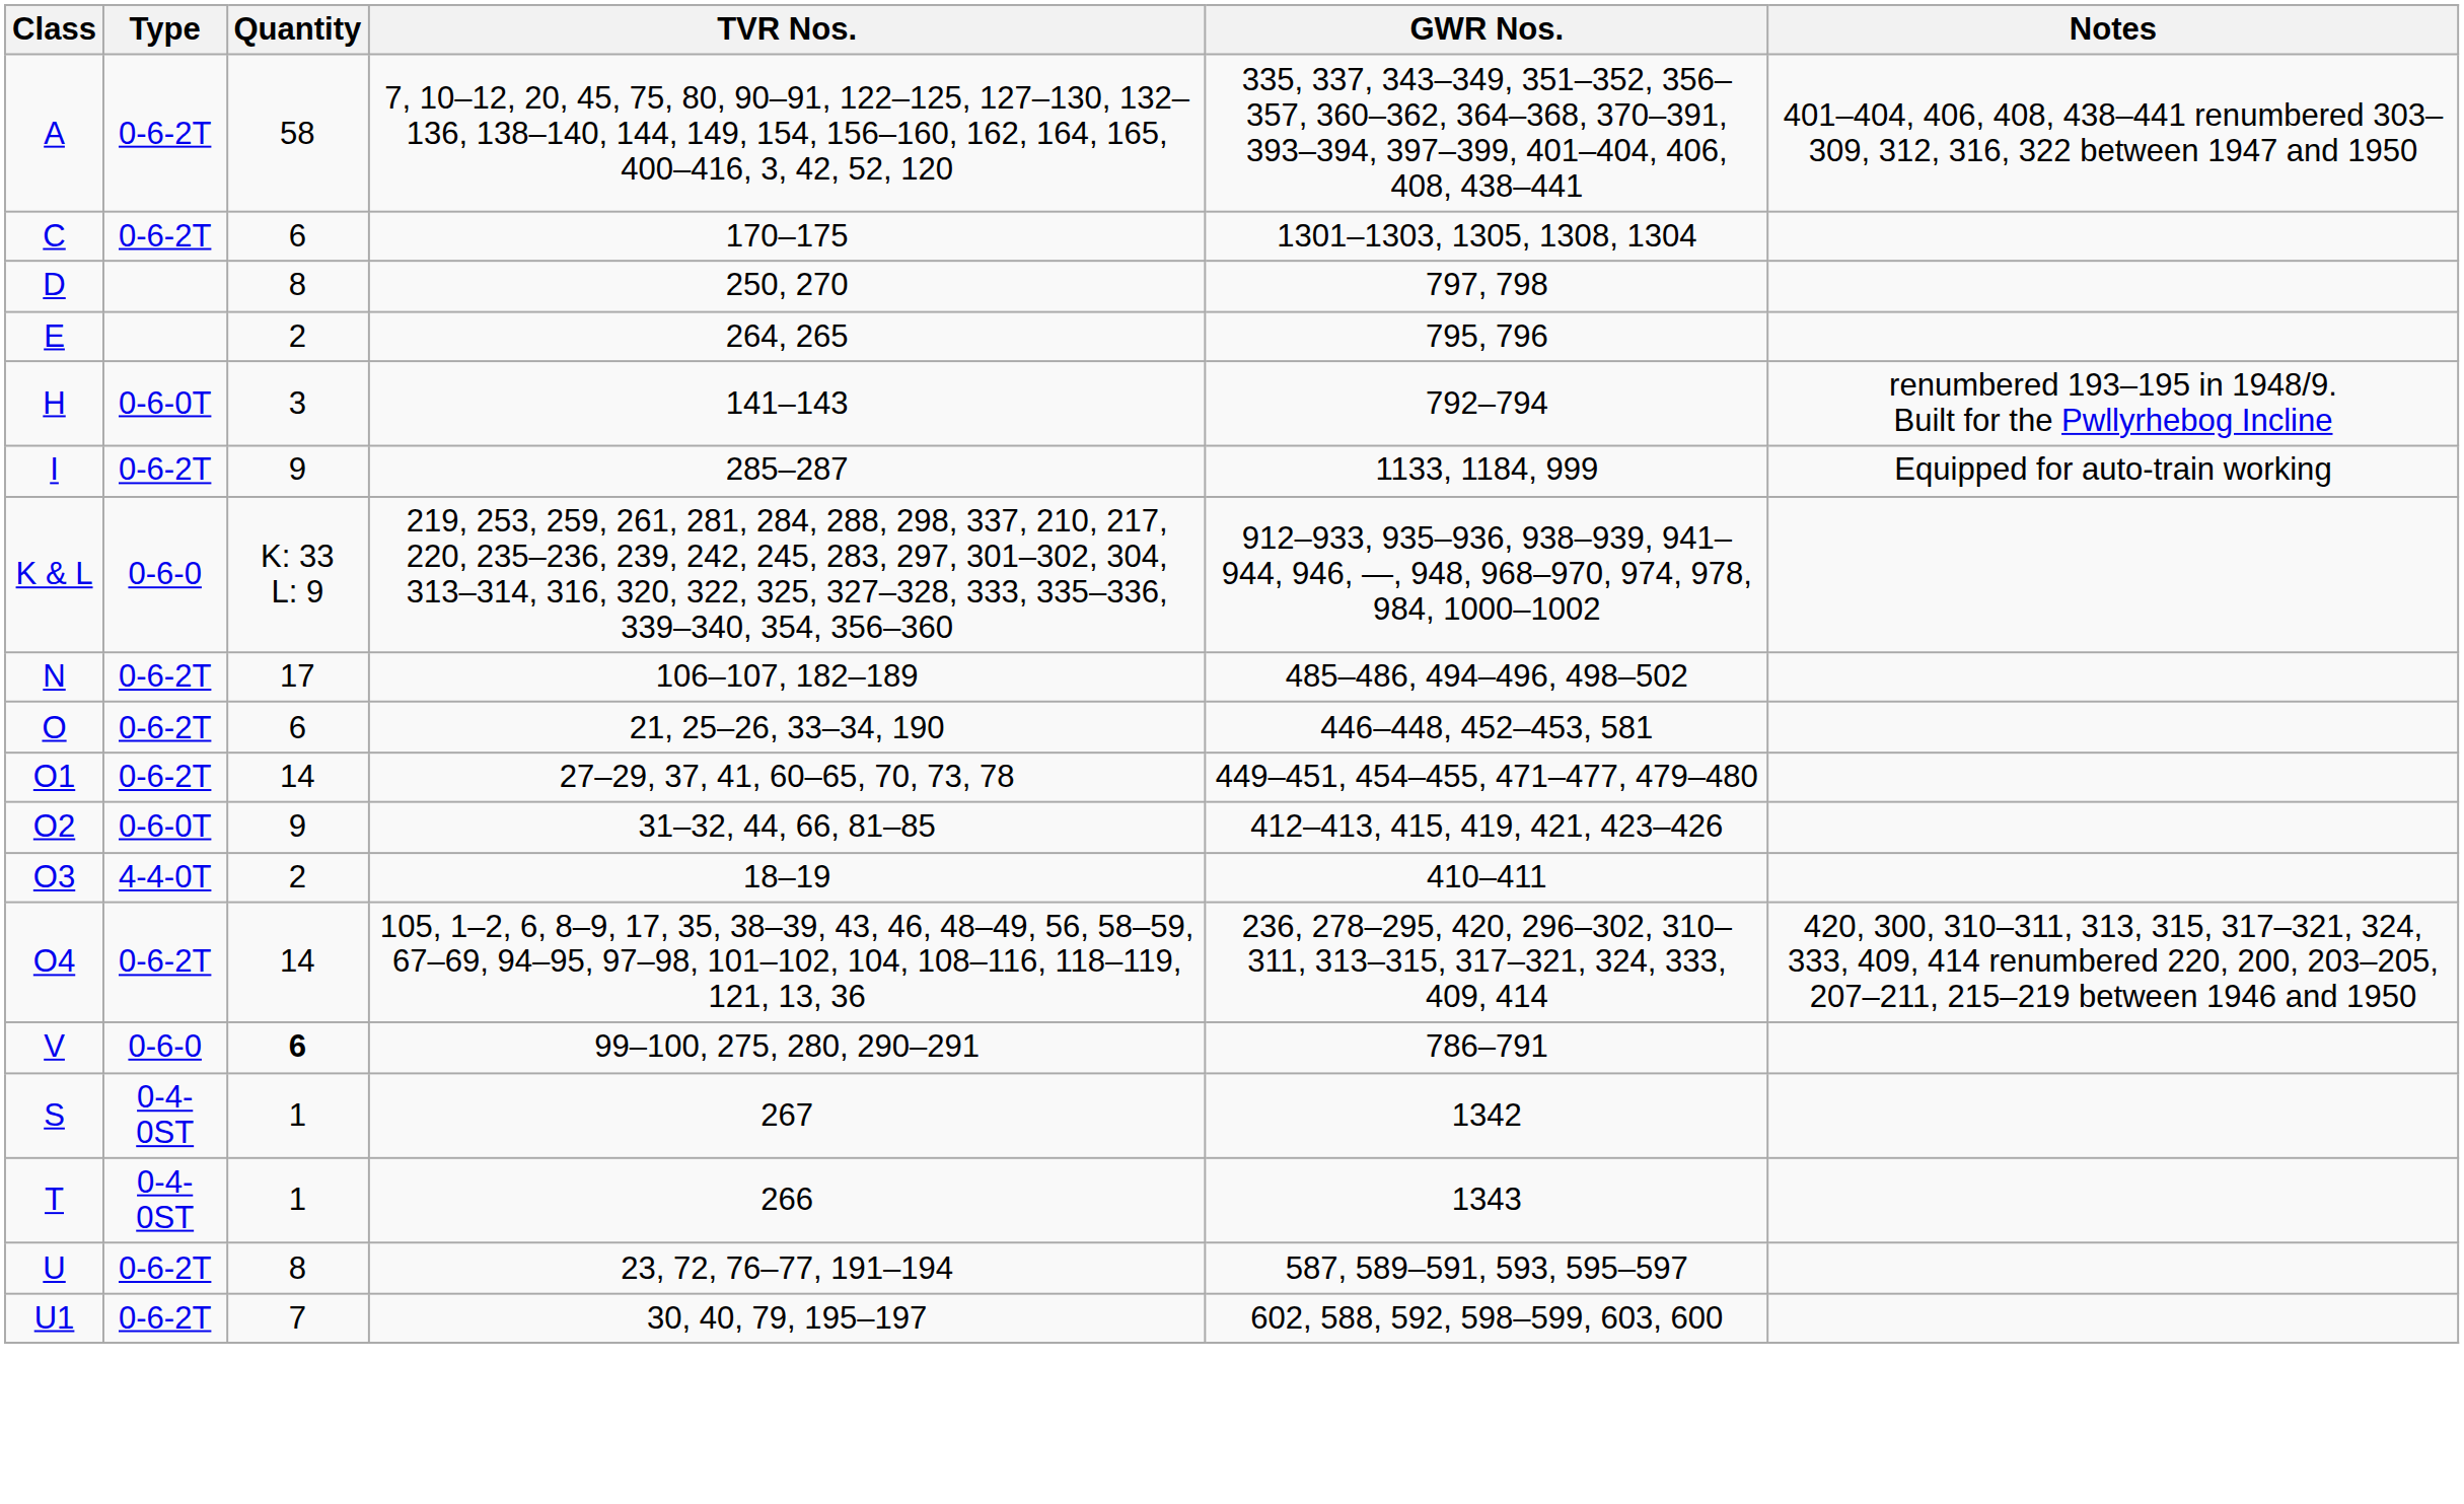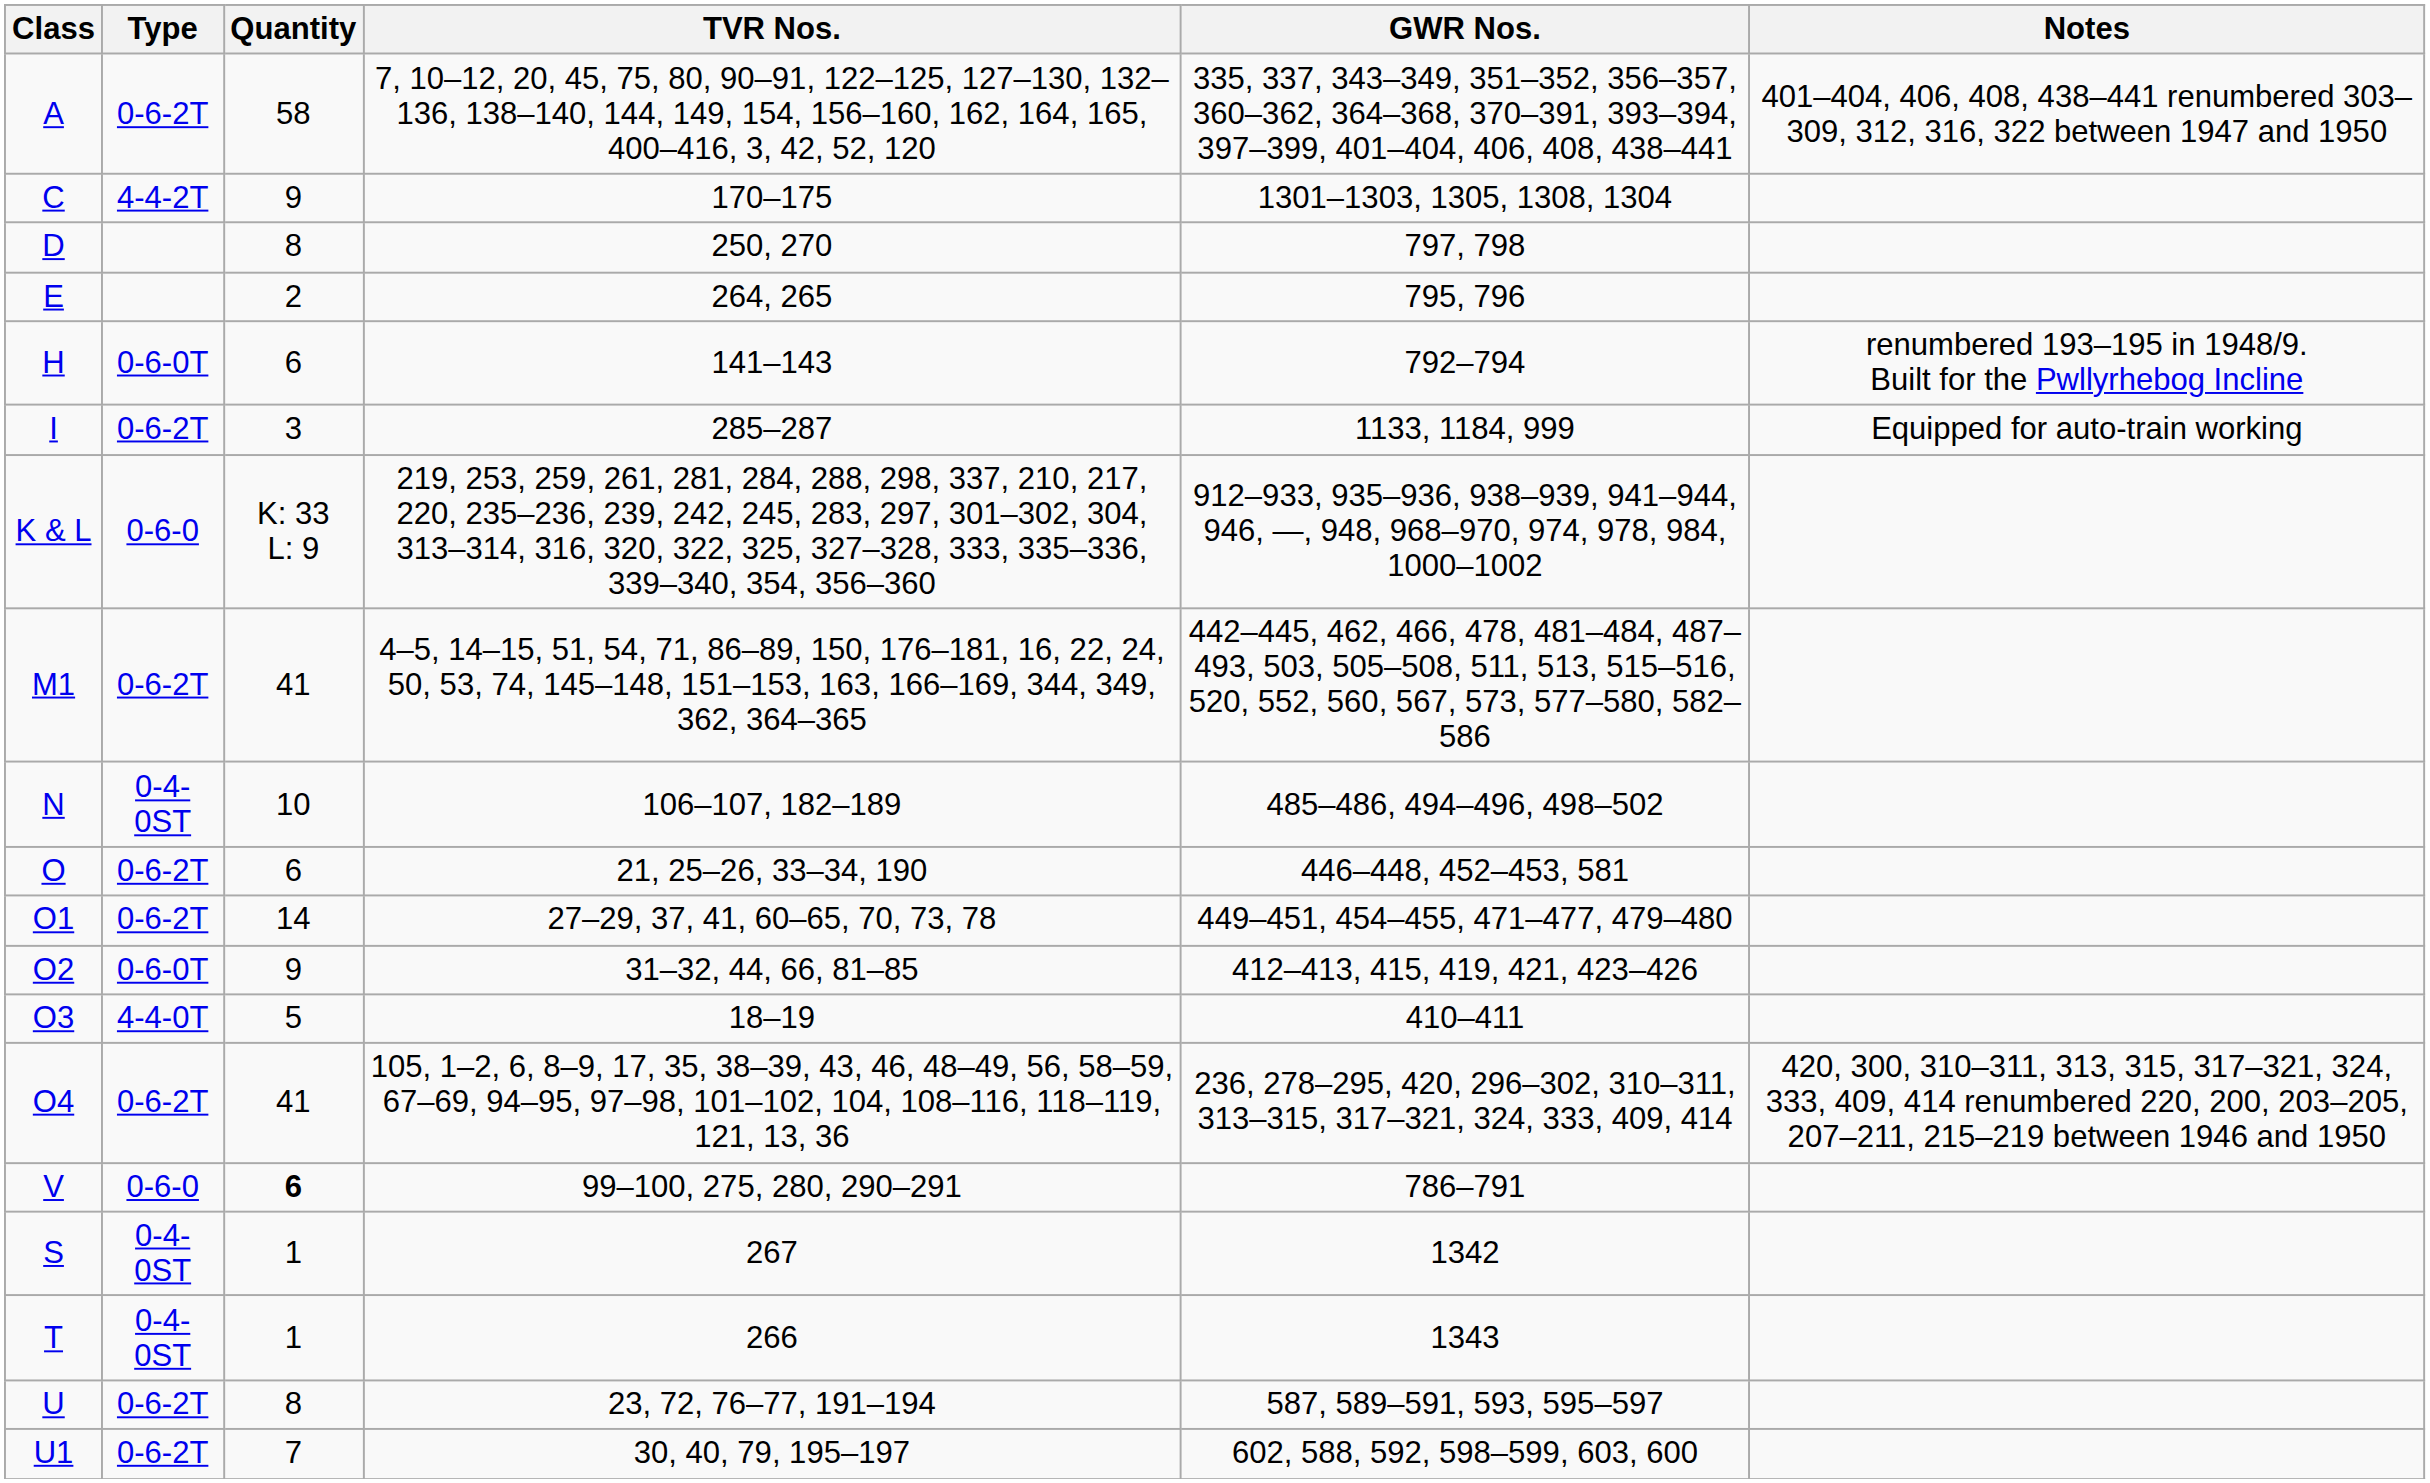 <table class=wikitable style=text-align:center>
 <tr>
 <th>Class</th>
 <th>  Type  </th>
 <th>Quantity</th>
 <th>TVR Nos.</th>
 <th>GWR Nos.</th>
 <th>Notes</th>
 </tr>
 <tr>
 <td><a href='#'>A</a></td>
 <td><a href='#'>0-6-2T</a></td>
 <td>58</td>
 <td>7, 10–12, 20, 45, 75, 80, 90–91, 122–125, 127–130, 132–136, 138–140, 144, 149, 154, 156–160, 162, 164, 165, 400–416, 3, 42, 52, 120</td>
 <td>335, 337, 343–349, 351–352, 356–357, 360–362, 364–368, 370–391, 393–394, 397–399, 401–404, 406, 408, 438–441</td>
 <td>401–404, 406, 408, 438–441 renumbered 303–309, 312, 316, 322 between 1947 and 1950</td>
 </tr>
 <tr>
 <td><a href='#'>C</a></td>
-<td><a href='#'>0-6-2T</a></td>
-<td>6</td>
+<td><a href='#'>4-4-2T</a></td>
+<td>9</td>
 <td>170–175</td>
 <td>1301–1303, 1305, 1308, 1304</td>
 <td></td>
 </tr>
 <tr>
 <td><a href='#'>D</a></td>
 <td></td>
 <td>8</td>
 <td>250, 270</td>
 <td>797, 798</td>
 <td></td>
 </tr>
 <tr>
 <td><a href='#'>E</a></td>
 <td></td>
 <td>2</td>
 <td>264, 265</td>
 <td>795, 796</td>
 <td></td>
 </tr>
 <tr>
 <td><a href='#'>H</a></td>
 <td><a href='#'>0-6-0T</a></td>
-<td>3</td>
+<td>6</td>
 <td>141–143</td>
 <td>792–794</td>
 <td>renumbered 193–195 in 1948/9.<br>Built for the <a href='#'>Pwllyrhebog Incline</a></td>
 </tr>
 <tr>
 <td><a href='#'>I</a></td>
 <td><a href='#'>0-6-2T</a></td>
-<td>9</td>
+<td>3</td>
 <td>285–287</td>
 <td>1133, 1184, 999</td>
 <td>Equipped for auto-train working</td>
 </tr>
 <tr>
 <td><a href='#'>K & L</a></td>
 <td><a href='#'>0-6-0</a></td>
 <td>K: 33<br>L: 9</td>
 <td>219, 253, 259, 261, 281, 284, 288, 298, 337, 210, 217, 220, 235–236, 239, 242, 245, 283, 297, 301–302, 304, 313–314, 316, 320, 322, 325, 327–328, 333, 335–336, 339–340, 354, 356–360</td>
 <td>912–933, 935–936, 938–939, 941–944, 946, —, 948, 968–970, 974, 978, 984, 1000–1002</td>
 <td></td>
 </tr>
 <tr>
+<td><a href='#'>M1</a></td>
+<td><a href='#'>0-6-2T</a></td>
+<td>41</td>
+<td>4–5, 14–15, 51, 54, 71, 86–89, 150, 176–181, 16, 22, 24, 50, 53, 74, 145–148, 151–153, 163, 166–169, 344, 349, 362, 364–365</td>
+<td>442–445, 462, 466, 478, 481–484, 487–493, 503, 505–508, 511, 513, 515–516, 520, 552, 560, 567, 573, 577–580, 582–586</td>
+<td></td>
+</tr>
+<tr>
 <td><a href='#'>N</a></td>
-<td><a href='#'>0-6-2T</a></td>
-<td>17</td>
+<td><a href='#'>0-4-0ST</a></td>
+<td>10</td>
 <td>106–107, 182–189</td>
 <td>485–486, 494–496, 498–502</td>
 <td></td>
 </tr>
 <tr>
 <td><a href='#'>O</a></td>
 <td><a href='#'>0-6-2T</a></td>
 <td>6</td>
 <td>21, 25–26, 33–34, 190</td>
 <td>446–448, 452–453, 581</td>
 <td></td>
 </tr>
 <tr>
 <td><a href='#'>O1</a></td>
 <td><a href='#'>0-6-2T</a></td>
 <td>14</td>
 <td>27–29, 37, 41, 60–65, 70, 73, 78</td>
 <td>449–451, 454–455, 471–477, 479–480</td>
 <td></td>
 </tr>
 <tr>
 <td><a href='#'>O2</a></td>
 <td><a href='#'>0-6-0T</a></td>
 <td>9</td>
 <td>31–32, 44, 66, 81–85</td>
 <td>412–413, 415, 419, 421, 423–426</td>
 <td></td>
 </tr>
 <tr>
 <td><a href='#'>O3</a></td>
 <td><a href='#'>4-4-0T</a></td>
-<td>2</td>
+<td>5</td>
 <td>18–19</td>
 <td>410–411</td>
 <td></td>
 </tr>
 <tr>
 <td><a href='#'>O4</a></td>
 <td><a href='#'>0-6-2T</a></td>
-<td>14</td>
+<td>41</td>
 <td>105, 1–2, 6, 8–9, 17, 35, 38–39, 43, 46, 48–49, 56, 58–59, 67–69, 94–95, 97–98, 101–102, 104, 108–116, 118–119, 121, 13, 36</td>
 <td>236, 278–295, 420, 296–302, 310–311, 313–315, 317–321, 324, 333, 409, 414</td>
 <td>420, 300, 310–311, 313, 315, 317–321, 324, 333, 409, 414 renumbered 220, 200, 203–205, 207–211, 215–219 between 1946 and 1950</td>
 </tr>
 <tr>
 <td><a href='#'>V</a></td>
 <td><a href='#'>0-6-0</a></td>
 <td><strong>6</strong></td>
 <td>99–100, 275, 280, 290–291</td>
 <td>786–791</td>
 <td></td>
 </tr>
 <tr>
 <td><a href='#'>S</a></td>
 <td><a href='#'>0-4-0ST</a></td>
 <td>1</td>
 <td>267</td>
 <td>1342</td>
 <td></td>
 </tr>
 <tr>
 <td><a href='#'>T</a></td>
 <td><a href='#'>0-4-0ST</a></td>
 <td>1</td>
 <td>266</td>
 <td>1343</td>
 <td></td>
 </tr>
 <tr>
 <td><a href='#'>U</a></td>
 <td><a href='#'>0-6-2T</a></td>
 <td>8</td>
 <td>23, 72, 76–77, 191–194</td>
 <td>587, 589–591, 593, 595–597</td>
 <td></td>
 </tr>
 <tr>
 <td><a href='#'>U1</a></td>
 <td><a href='#'>0-6-2T</a></td>
 <td>7</td>
 <td>30, 40, 79, 195–197</td>
 <td>602, 588, 592, 598–599, 603, 600</td>
 <td></td>
 </tr>
 <tr>
 </tr>
 </table>
